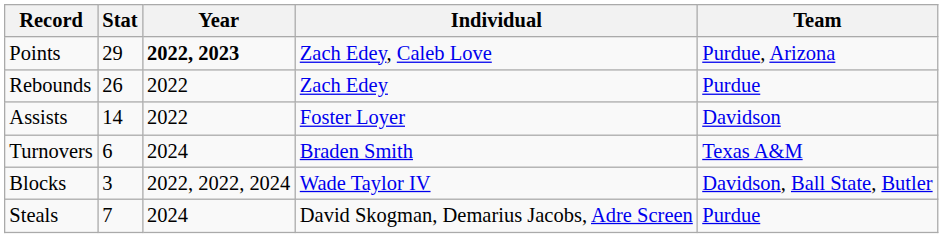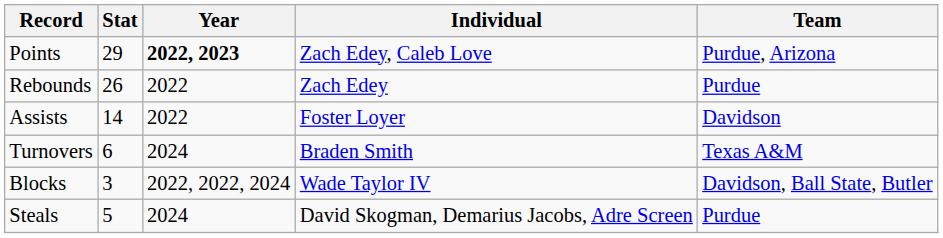 <table class= "wikitable">
 <tr>
 <th>Record</th>
 <th>Stat</th>
 <th>Year</th>
 <th>Individual</th>
 <th>Team</th>
 </tr>
 <tr>
 <td>Points</td>
 <td>29</td>
 <td><strong>2022, 2023</strong></td>
 <td><a href='#'>Zach Edey</a>, <a href='#'>Caleb Love</a></td>
 <td><a href='#'>Purdue</a>, <a href='#'>Arizona</a></td>
 </tr>
 <tr>
 <td>Rebounds</td>
 <td>26</td>
 <td>2022</td>
 <td><a href='#'>Zach Edey</a></td>
 <td><a href='#'>Purdue</a></td>
 </tr>
 <tr>
 <td>Assists</td>
 <td>14</td>
 <td>2022</td>
 <td><a href='#'>Foster Loyer</a></td>
 <td><a href='#'>Davidson</a></td>
 </tr>
 <tr>
 <td>Turnovers</td>
 <td>6</td>
 <td>2024</td>
 <td><a href='#'>Braden Smith</a></td>
 <td><a href='#'>Texas A&M</a></td>
 </tr>
 <tr>
 <td>Blocks</td>
 <td>3</td>
 <td>2022, 2022, 2024</td>
 <td><a href='#'>Wade Taylor IV</a></td>
 <td><a href='#'>Davidson</a>, <a href='#'>Ball State</a>, <a href='#'>Butler</a></td>
 </tr>
 <tr>
 <td>Steals</td>
-<td>7</td>
+<td>5</td>
 <td>2024</td>
 <td>David Skogman, Demarius Jacobs, <a href='#'>Adre Screen</a></td>
 <td><a href='#'>Purdue</a></td>
 </tr>
 </table>
